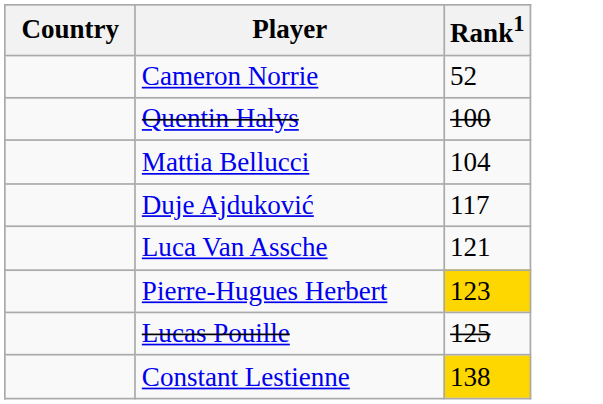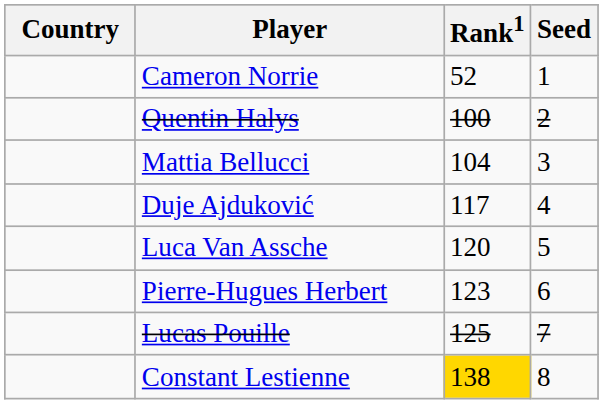 <table class="sortable wikitable">
 <tr>
 <th width="70">Country</th>
 <th width="175">Player</th>
 <th>Rank<sup>1</sup></th>
+<th>Seed</th>
 </tr>
 <tr>
 <td></td>
 <td><a href='#'>Cameron Norrie</a></td>
 <td>52</td>
+<td>1</td>
 </tr>
 <tr>
 <td><s></s></td>
 <td><s><a href='#'>Quentin Halys</a></s></td>
 <td><s>100</s></td>
+<td><s>2</s></td>
 </tr>
 <tr>
 <td></td>
 <td><a href='#'>Mattia Bellucci</a></td>
 <td>104</td>
+<td>3</td>
 </tr>
 <tr>
 <td></td>
 <td><a href='#'>Duje Ajduković</a></td>
 <td>117</td>
+<td>4</td>
 </tr>
 <tr>
 <td></td>
 <td><a href='#'>Luca Van Assche</a></td>
-<td>121</td>
+<td>120</td>
+<td>5</td>
 </tr>
 <tr>
 <td></td>
 <td><a href='#'>Pierre-Hugues Herbert</a></td>
-<td style="background: gold;">123</td>
+<td>123</td>
+<td>6</td>
 </tr>
 <tr>
 <td><s></s></td>
 <td><s><a href='#'>Lucas Pouille</a></s></td>
 <td><s>125</s></td>
+<td><s>7</s></td>
 </tr>
 <tr>
 <td></td>
 <td><a href='#'>Constant Lestienne</a></td>
 <td style="background: gold;">138</td>
+<td>8</td>
 </tr>
 </table>
